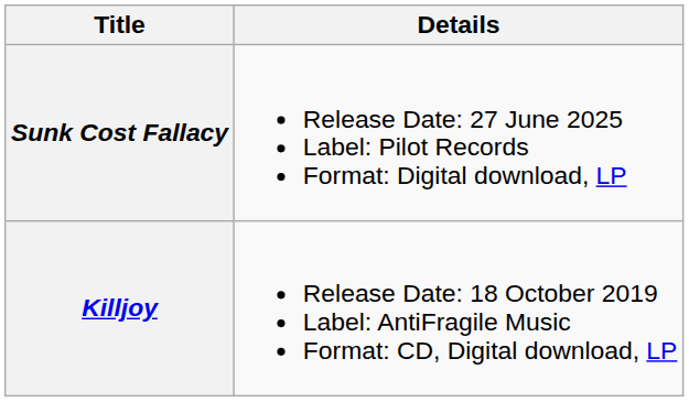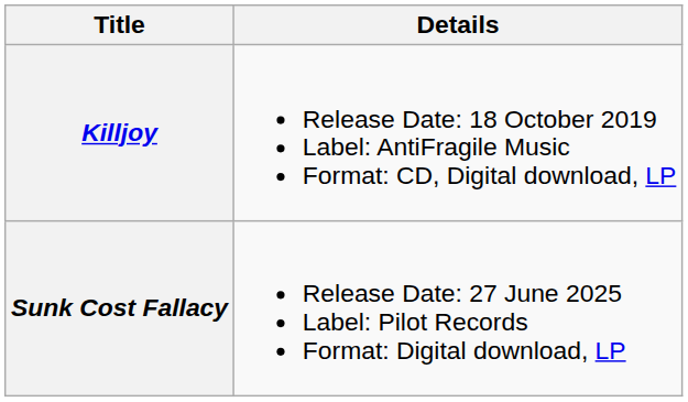 <table class="wikitable plainrowheaders">
 <tr>
 <th>Title</th>
 <th>Details</th>
 </tr>
 <tr>
+<th scope="row"><em><a href='#'>Killjoy</a></em></th>
+<td><br><ul><li>Release Date: 18 October 2019</li><li>Label: AntiFragile Music</li><li>Format: CD, Digital download, <a href='#'>LP</a></li></ul></td>
+</tr>
+<tr>
 <th scope="row"><em>Sunk Cost Fallacy</em></th>
 <td><br><ul><li>Release Date: 27 June 2025</li><li>Label: Pilot Records</li><li>Format: Digital download, <a href='#'>LP</a></li></ul></td>
 </tr>
-<tr>
-<th scope="row"><em><a href='#'>Killjoy</a></em></th>
-<td><br><ul><li>Release Date: 18 October 2019</li><li>Label: AntiFragile Music</li><li>Format: CD, Digital download, <a href='#'>LP</a></li></ul></td>
-</tr>
 </table>
